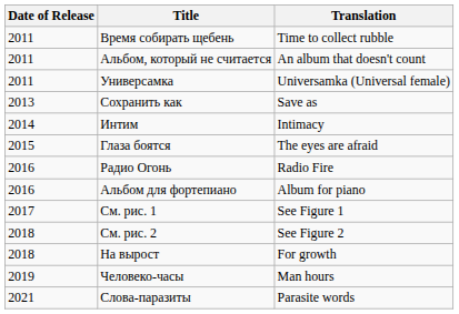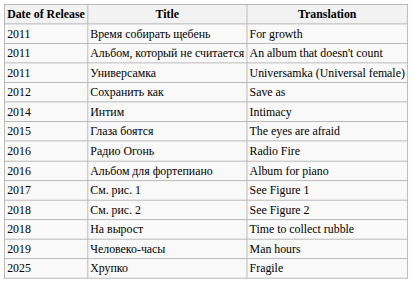 <table class="wikitable" style="font-size:95%;">
 <tr>
 <th>Date of Release</th>
 <th>Title</th>
 <th>Translation</th>
 </tr>
 <tr>
 <td>2011</td>
 <td>Время собирать щебень</td>
-<td>Time to collect rubble</td>
+<td>For growth</td>
 </tr>
 <tr>
 <td>2011</td>
 <td>Альбом, который не считается</td>
 <td>An album that doesn't count</td>
 </tr>
 <tr>
 <td>2011</td>
 <td>Универсамка</td>
 <td>Universamka (Universal female)</td>
 </tr>
 <tr>
-<td>2013</td>
+<td>2012</td>
 <td>Сохранить как</td>
 <td>Save as</td>
 </tr>
 <tr>
 <td>2014</td>
 <td>Интим</td>
 <td>Intimacy</td>
 </tr>
 <tr>
 <td>2015</td>
 <td>Глаза боятся</td>
 <td>The eyes are afraid</td>
 </tr>
 <tr>
 <td>2016</td>
 <td>Радио Огонь</td>
 <td>Radio Fire</td>
 </tr>
 <tr>
 <td>2016</td>
 <td>Альбом для фортепиано</td>
 <td>Album for piano</td>
 </tr>
 <tr>
 <td>2017</td>
 <td>См. рис. 1</td>
 <td>See Figure 1</td>
 </tr>
 <tr>
 <td>2018</td>
 <td>См. рис. 2</td>
 <td>See Figure 2</td>
 </tr>
 <tr>
 <td>2018</td>
 <td>На вырост</td>
-<td>For growth</td>
+<td>Time to collect rubble</td>
 </tr>
 <tr>
 <td>2019</td>
 <td>Человеко-часы</td>
 <td>Man hours</td>
 </tr>
 <tr>
-<td>2021</td>
-<td>Слова-паразиты</td>
-<td>Parasite words</td>
+<td>2025</td>
+<td>Хрупко</td>
+<td>Fragile</td>
 </tr>
 </table>
